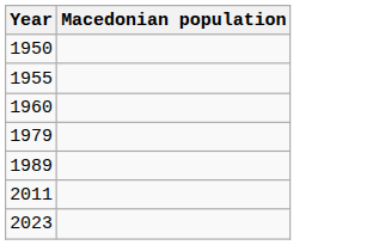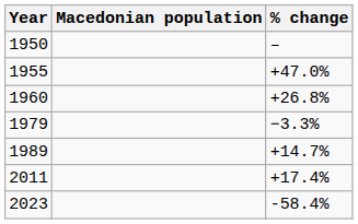 <table class="wikitable">
 <tr>
 <th>Year</th>
 <th>Macedonian population</th>
+<th>% change</th>
 </tr>
 <tr>
 <td>1950</td>
 <td></td>
+<td>–</td>
 </tr>
 <tr>
 <td>1955</td>
 <td></td>
+<td>+47.0%</td>
 </tr>
 <tr>
 <td>1960</td>
 <td></td>
+<td>+26.8%</td>
 </tr>
 <tr>
 <td>1979</td>
 <td></td>
+<td>−3.3%</td>
 </tr>
 <tr>
 <td>1989</td>
 <td></td>
+<td>+14.7%</td>
 </tr>
 <tr>
 <td>2011</td>
 <td></td>
+<td>+17.4%</td>
 </tr>
 <tr>
 <td>2023</td>
 <td></td>
+<td>-58.4%</td>
 </tr>
 </table>
